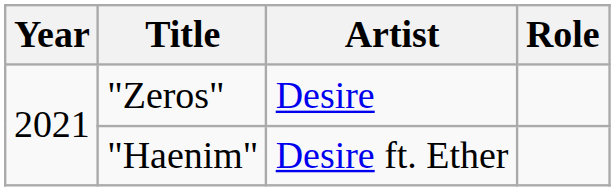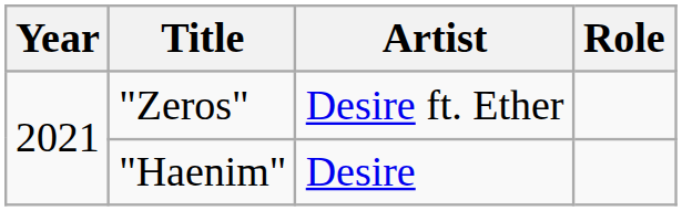 <table class="wikitable sortable">
 <tr>
 <th>Year</th>
 <th>Title</th>
 <th>Artist</th>
 <th>Role</th>
 </tr>
 <tr>
 <td rowspan="2">2021</td>
 <td>"Zeros"</td>
-<td><a href='#'>Desire</a></td>
+<td><a href='#'>Desire</a> ft. Ether</td>
 <td></td>
 </tr>
 <tr>
 <td>"Haenim"</td>
-<td><a href='#'>Desire</a> ft. Ether</td>
+<td><a href='#'>Desire</a></td>
 <td></td>
 </tr>
 </table>
